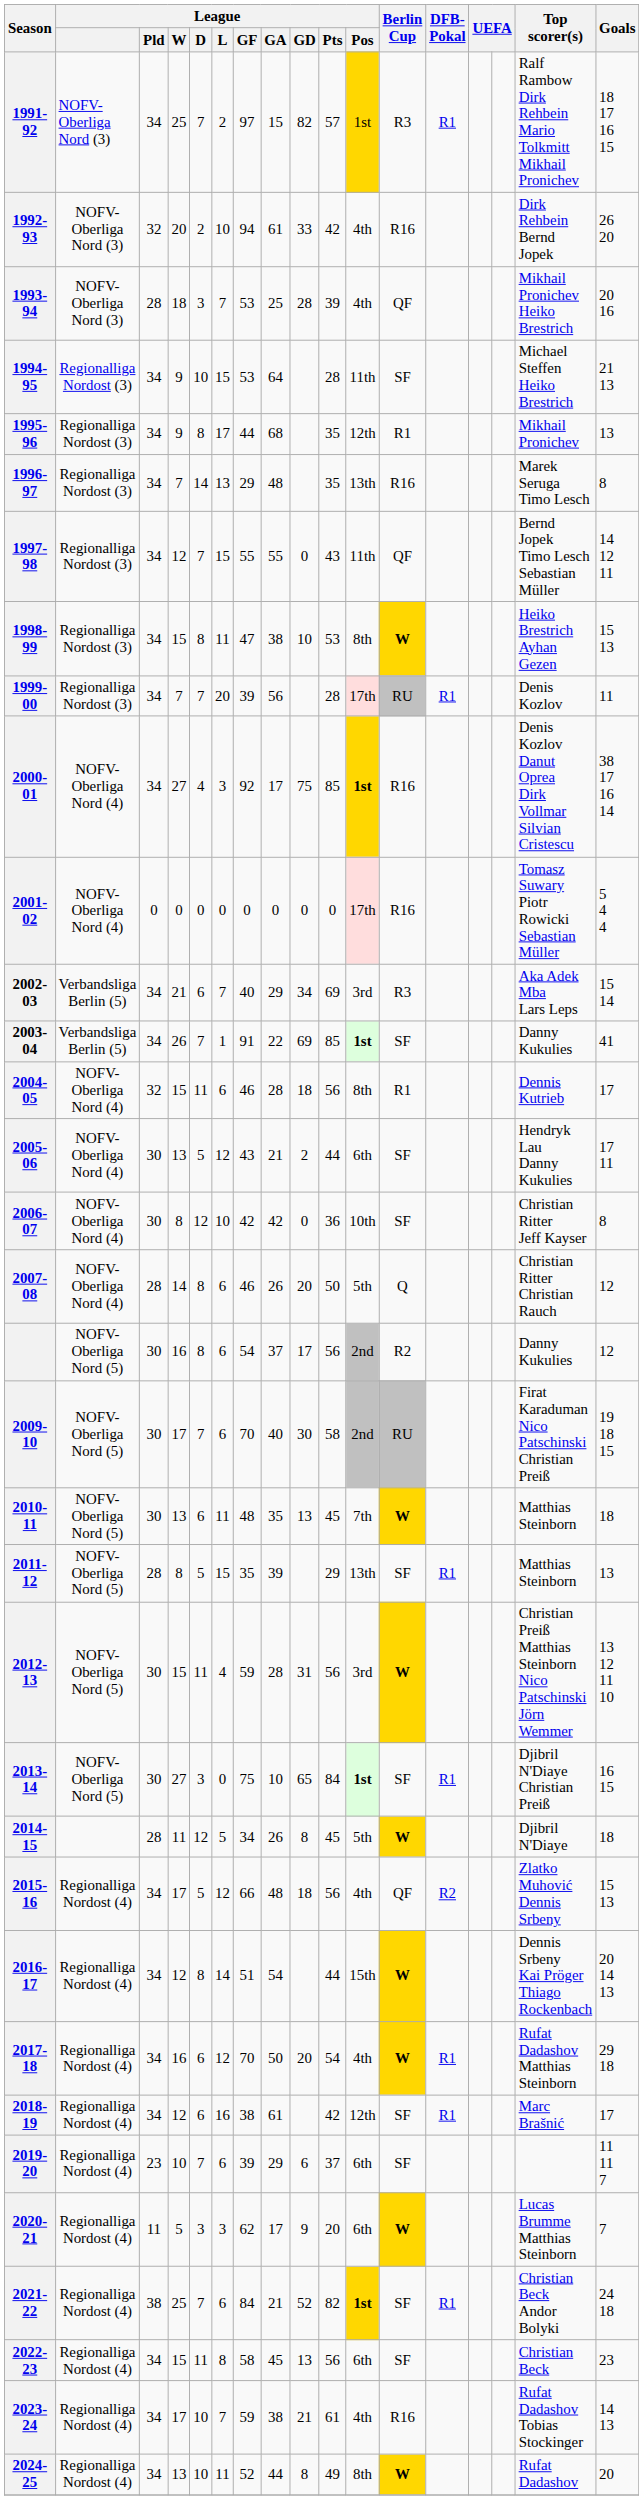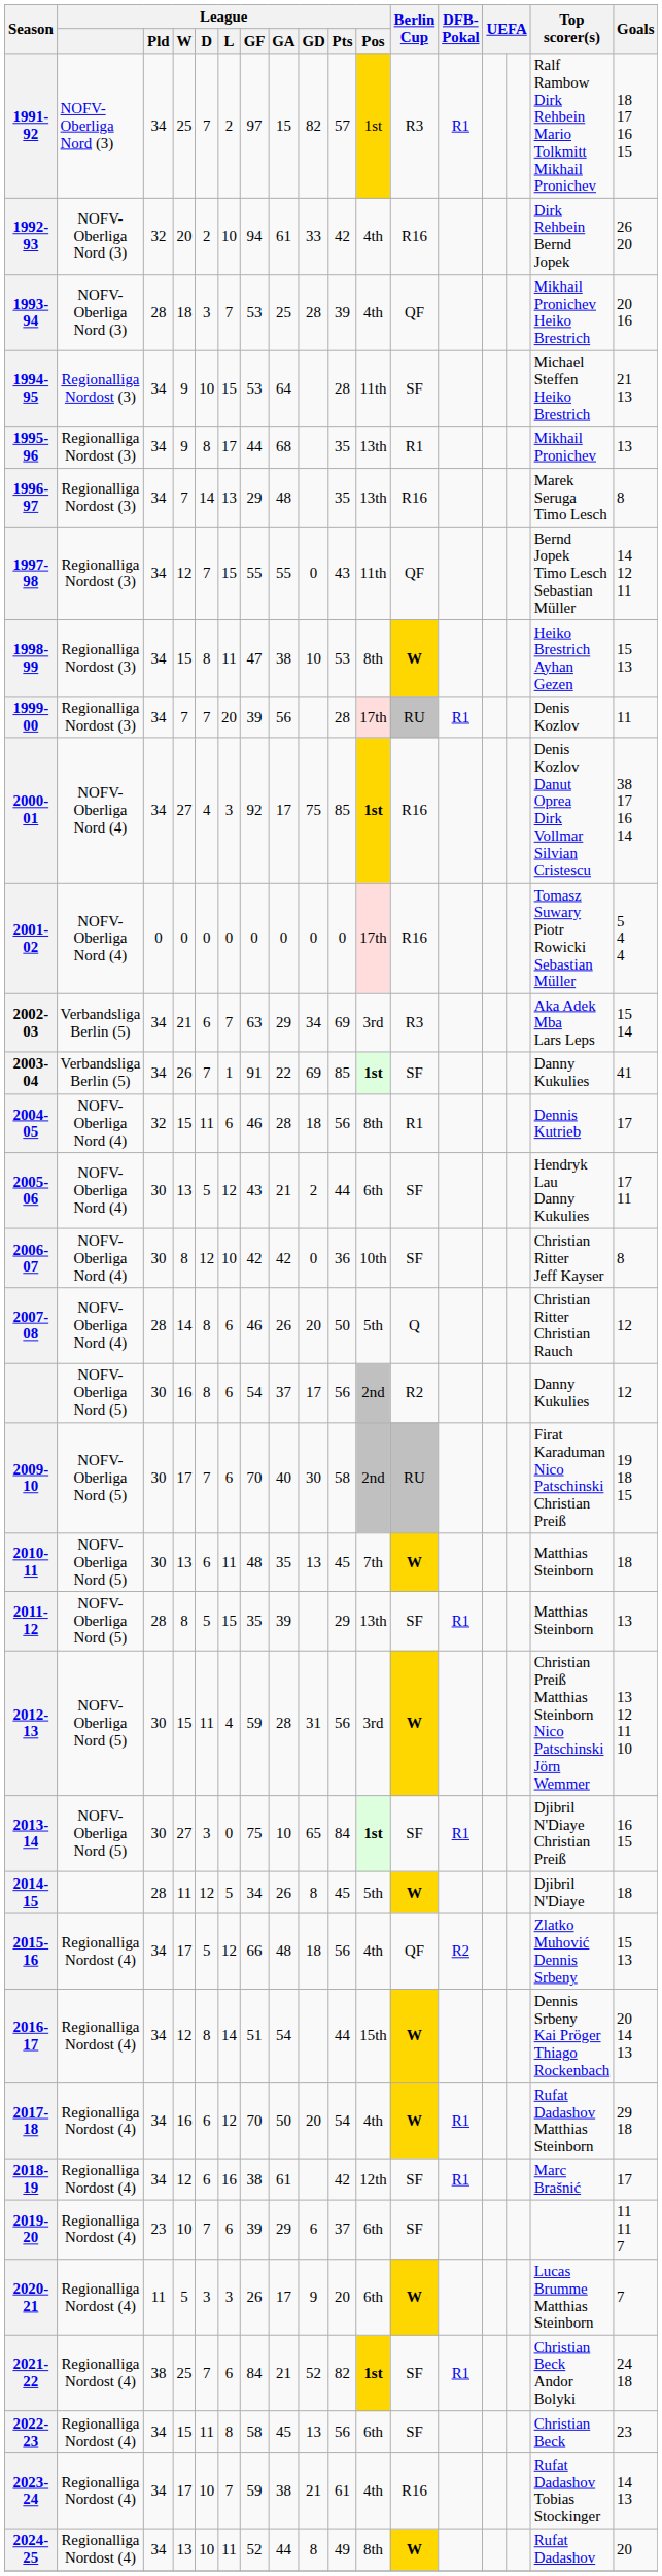 <table class="wikitable sortable" style="text-align: center">
 <tr>
 <th scope="col" rowspan=2>Season</th>
 <th colspan=10 class="unsortable">League</th>
 <th scope="col" rowspan=2><a href='#'>Berlin Cup</a></th>
 <th scope="col" rowspan=2><a href='#'>DFB-Pokal</a></th>
 <th scope="col" rowspan=2 colspan=2 class="unsortable"><a href='#'>UEFA</a></th>
 <th scope="col" rowspan=2>Top scorer(s)</th>
 <th scope="col" rowspan=2>Goals</th>
 </tr>
 <tr>
 <th></th>
 <th>Pld</th>
 <th>W</th>
 <th>D</th>
 <th>L</th>
 <th>GF</th>
 <th>GA</th>
 <th>GD</th>
 <th>Pts</th>
 <th>Pos</th>
 </tr>
 <tr>
 <th scope="row"><a href='#'>1991-92</a></th>
 <td align=left><a href='#'>NOFV-Oberliga Nord</a> (3)</td>
 <td>34</td>
 <td>25</td>
 <td>7</td>
 <td>2</td>
 <td>97</td>
 <td>15</td>
 <td>82</td>
 <td>57</td>
 <td style="background:gold;">1st</td>
 <td>R3</td>
 <td><a href='#'>R1</a></td>
 <td></td>
 <td></td>
 <td align=left> Ralf Rambow<br> <a href='#'>Dirk Rehbein</a><br> <a href='#'>Mario Tolkmitt</a><br> <a href='#'>Mikhail Pronichev</a></td>
 <td align=left>18<br>17<br>16<br>15</td>
 </tr>
 <tr>
 <th><a href='#'>1992-93</a></th>
 <td>NOFV-Oberliga Nord (3)</td>
 <td>32</td>
 <td>20</td>
 <td>2</td>
 <td>10</td>
 <td>94</td>
 <td>61</td>
 <td>33</td>
 <td>42</td>
 <td>4th</td>
 <td>R16</td>
 <td></td>
 <td></td>
 <td></td>
 <td align=left> <a href='#'>Dirk Rehbein</a><br> Bernd Jopek</td>
 <td align=left>26<br>20</td>
 </tr>
 <tr>
 <th><a href='#'>1993-94</a></th>
 <td>NOFV-Oberliga Nord (3)</td>
 <td>28</td>
 <td>18</td>
 <td>3</td>
 <td>7</td>
 <td>53</td>
 <td>25</td>
 <td>28</td>
 <td>39</td>
 <td>4th</td>
 <td>QF</td>
 <td></td>
 <td></td>
 <td></td>
 <td align=left> <a href='#'>Mikhail Pronichev</a><br> <a href='#'>Heiko Brestrich</a></td>
 <td align=left>20<br>16</td>
 </tr>
 <tr>
 <th><a href='#'>1994-95</a></th>
 <td><a href='#'>Regionalliga Nordost</a> (3)</td>
 <td>34</td>
 <td>9</td>
 <td>10</td>
 <td>15</td>
 <td>53</td>
 <td>64</td>
 <td></td>
 <td>28</td>
 <td>11th</td>
 <td>SF</td>
 <td></td>
 <td></td>
 <td></td>
 <td align=left> Michael Steffen<br> <a href='#'>Heiko Brestrich</a></td>
 <td align=left>21<br>13</td>
 </tr>
 <tr>
 <th><a href='#'>1995-96</a></th>
 <td>Regionalliga Nordost (3)</td>
 <td>34</td>
 <td>9</td>
 <td>8</td>
 <td>17</td>
 <td>44</td>
 <td>68</td>
 <td></td>
 <td>35</td>
-<td>12th</td>
+<td>13th</td>
 <td>R1</td>
 <td></td>
 <td></td>
 <td></td>
 <td align=left> <a href='#'>Mikhail Pronichev</a></td>
 <td align=left>13</td>
 </tr>
 <tr>
 <th><a href='#'>1996-97</a></th>
 <td>Regionalliga Nordost (3)</td>
 <td>34</td>
 <td>7</td>
 <td>14</td>
 <td>13</td>
 <td>29</td>
 <td>48</td>
 <td></td>
 <td>35</td>
 <td>13th</td>
 <td>R16</td>
 <td></td>
 <td></td>
 <td></td>
 <td align=left> Marek Seruga<br> Timo Lesch</td>
 <td align=left>8</td>
 </tr>
 <tr>
 <th><a href='#'>1997-98</a></th>
 <td>Regionalliga Nordost (3)</td>
 <td>34</td>
 <td>12</td>
 <td>7</td>
 <td>15</td>
 <td>55</td>
 <td>55</td>
 <td>0</td>
 <td>43</td>
 <td>11th</td>
 <td>QF</td>
 <td></td>
 <td></td>
 <td></td>
 <td align=left> Bernd Jopek<br> Timo Lesch<br> Sebastian Müller</td>
 <td align=left>14<br>12<br>11</td>
 </tr>
 <tr>
 <th><a href='#'>1998-99</a></th>
 <td>Regionalliga Nordost (3)</td>
 <td>34</td>
 <td>15</td>
 <td>8</td>
 <td>11</td>
 <td>47</td>
 <td>38</td>
 <td>10</td>
 <td>53</td>
 <td>8th</td>
 <td style="background:gold;"><strong>W</strong></td>
 <td></td>
 <td></td>
 <td></td>
 <td align=left> <a href='#'>Heiko Brestrich</a> <br> <a href='#'>Ayhan Gezen</a></td>
 <td align=left>15<br>13</td>
 </tr>
 <tr>
 <th><a href='#'>1999-00</a></th>
 <td>Regionalliga Nordost (3)</td>
 <td>34</td>
 <td>7</td>
 <td>7</td>
 <td>20</td>
 <td>39</td>
 <td>56</td>
 <td></td>
 <td>28</td>
 <td style="background:#fdd;">17th</td>
 <td style="background:silver;">RU</td>
 <td><a href='#'>R1</a></td>
 <td></td>
 <td></td>
 <td align=left> Denis Kozlov</td>
 <td align=left>11</td>
 </tr>
 <tr>
 <th><a href='#'>2000-01</a></th>
 <td>NOFV-Oberliga Nord (4)</td>
 <td>34</td>
 <td>27</td>
 <td>4</td>
 <td>3</td>
 <td>92</td>
 <td>17</td>
 <td>75</td>
 <td>85</td>
 <td style="background:gold;"><strong>1st</strong></td>
 <td>R16</td>
 <td></td>
 <td></td>
 <td></td>
 <td align=left> Denis Kozlov<br> <a href='#'>Danut Oprea</a><br> <a href='#'>Dirk Vollmar</a><br> <a href='#'>Silvian Cristescu</a><br></td>
 <td align=left>38<br>17<br>16<br>14</td>
 </tr>
 <tr>
 <th><a href='#'>2001-02</a></th>
 <td>NOFV-Oberliga Nord (4)</td>
 <td>0</td>
 <td>0</td>
 <td>0</td>
 <td>0</td>
 <td>0</td>
 <td>0</td>
 <td>0</td>
 <td>0</td>
 <td style="background:#fdd;">17th</td>
 <td>R16</td>
 <td></td>
 <td></td>
 <td></td>
 <td align=left> <a href='#'>Tomasz Suwary</a><br> Piotr Rowicki<br> <a href='#'>Sebastian Müller</a></td>
 <td align=left>5<br>4<br>4</td>
 </tr>
 <tr>
 <th>2002-03</th>
 <td>Verbandsliga Berlin (5)</td>
 <td>34</td>
 <td>21</td>
 <td>6</td>
 <td>7</td>
-<td>40</td>
+<td>63</td>
 <td>29</td>
 <td>34</td>
 <td>69</td>
 <td>3rd</td>
 <td>R3</td>
 <td></td>
 <td></td>
 <td></td>
 <td align=left> <a href='#'>Aka Adek Mba</a><br> Lars Leps</td>
 <td align=left>15<br>14</td>
 </tr>
 <tr>
 <th>2003-04</th>
 <td>Verbandsliga Berlin (5)</td>
 <td>34</td>
 <td>26</td>
 <td>7</td>
 <td>1</td>
 <td>91</td>
 <td>22</td>
 <td>69</td>
 <td>85</td>
 <td style="background:#dfd;"><strong>1st</strong></td>
 <td>SF</td>
 <td></td>
 <td></td>
 <td></td>
 <td align=left> Danny Kukulies</td>
 <td align=left>41</td>
 </tr>
 <tr>
 <th><a href='#'>2004-05</a></th>
 <td>NOFV-Oberliga Nord (4)</td>
 <td>32</td>
 <td>15</td>
 <td>11</td>
 <td>6</td>
 <td>46</td>
 <td>28</td>
 <td>18</td>
 <td>56</td>
 <td>8th</td>
 <td>R1</td>
 <td></td>
 <td></td>
 <td></td>
 <td align=left> <a href='#'>Dennis Kutrieb</a></td>
 <td align=left>17</td>
 </tr>
 <tr>
 <th><a href='#'>2005-06</a></th>
 <td>NOFV-Oberliga Nord (4)</td>
 <td>30</td>
 <td>13</td>
 <td>5</td>
 <td>12</td>
 <td>43</td>
 <td>21</td>
 <td>2</td>
 <td>44</td>
 <td>6th</td>
 <td>SF</td>
 <td></td>
 <td></td>
 <td></td>
 <td align=left> Hendryk Lau<br> Danny Kukulies</td>
 <td align=left>17<br>11</td>
 </tr>
 <tr>
 <th><a href='#'>2006-07</a></th>
 <td>NOFV-Oberliga Nord (4)</td>
 <td>30</td>
 <td>8</td>
 <td>12</td>
 <td>10</td>
 <td>42</td>
 <td>42</td>
 <td>0</td>
 <td>36</td>
 <td>10th</td>
 <td>SF</td>
 <td></td>
 <td></td>
 <td></td>
 <td align=left> Christian Ritter<br> Jeff Kayser</td>
 <td align=left>8</td>
 </tr>
 <tr>
 <th><a href='#'>2007-08</a></th>
 <td>NOFV-Oberliga Nord (4)</td>
 <td>28</td>
 <td>14</td>
 <td>8</td>
 <td>6</td>
 <td>46</td>
 <td>26</td>
 <td>20</td>
 <td>50</td>
 <td>5th</td>
 <td>Q</td>
 <td></td>
 <td></td>
 <td></td>
 <td align=left> Christian Ritter<br> Christian Rauch</td>
 <td align=left>12</td>
 </tr>
 <tr>
 <th></th>
 <td>NOFV-Oberliga Nord (5)</td>
 <td>30</td>
 <td>16</td>
 <td>8</td>
 <td>6</td>
 <td>54</td>
 <td>37</td>
 <td>17</td>
 <td>56</td>
 <td style="background:silver;">2nd</td>
 <td>R2</td>
 <td></td>
 <td></td>
 <td></td>
 <td align=left> Danny Kukulies</td>
 <td align=left>12</td>
 </tr>
 <tr>
 <th><a href='#'>2009-10</a></th>
 <td>NOFV-Oberliga Nord (5)</td>
 <td>30</td>
 <td>17</td>
 <td>7</td>
 <td>6</td>
 <td>70</td>
 <td>40</td>
 <td>30</td>
 <td>58</td>
 <td style="background:silver;">2nd</td>
 <td style="background:silver;">RU</td>
 <td></td>
 <td></td>
 <td></td>
 <td align=left> Firat Karaduman<br> <a href='#'>Nico Patschinski</a><br> Christian Preiß</td>
 <td align=left>19<br>18<br>15</td>
 </tr>
 <tr>
 <th><a href='#'>2010-11</a></th>
 <td>NOFV-Oberliga Nord (5)</td>
 <td>30</td>
 <td>13</td>
 <td>6</td>
 <td>11</td>
 <td>48</td>
 <td>35</td>
 <td>13</td>
 <td>45</td>
 <td>7th</td>
 <td style="background:gold;"><strong>W</strong></td>
 <td></td>
 <td></td>
 <td></td>
 <td align=left> Matthias Steinborn</td>
 <td align=left>18</td>
 </tr>
 <tr>
 <th><a href='#'>2011-12</a></th>
 <td>NOFV-Oberliga Nord (5)</td>
 <td>28</td>
 <td>8</td>
 <td>5</td>
 <td>15</td>
 <td>35</td>
 <td>39</td>
 <td></td>
 <td>29</td>
 <td>13th</td>
 <td>SF</td>
 <td><a href='#'>R1</a></td>
 <td></td>
 <td></td>
 <td align=left> Matthias Steinborn</td>
 <td align=left>13</td>
 </tr>
 <tr>
 <th><a href='#'>2012-13</a></th>
 <td>NOFV-Oberliga Nord (5)</td>
 <td>30</td>
 <td>15</td>
 <td>11</td>
 <td>4</td>
 <td>59</td>
 <td>28</td>
 <td>31</td>
 <td>56</td>
 <td>3rd</td>
 <td style="background:gold;"><strong>W</strong></td>
 <td></td>
 <td></td>
 <td></td>
 <td align=left> Christian Preiß<br> Matthias Steinborn<br> <a href='#'>Nico Patschinski</a><br> <a href='#'>Jörn Wemmer</a></td>
 <td align=left>13<br>12<br>11<br>10</td>
 </tr>
 <tr>
 <th><a href='#'>2013-14</a></th>
 <td>NOFV-Oberliga Nord (5)</td>
 <td>30</td>
 <td>27</td>
 <td>3</td>
 <td>0</td>
 <td>75</td>
 <td>10</td>
 <td>65</td>
 <td>84</td>
 <td style="background:#dfd;"><strong>1st</strong></td>
 <td>SF</td>
 <td><a href='#'>R1</a></td>
 <td></td>
 <td></td>
 <td align=left> Djibril N'Diaye<br> Christian Preiß</td>
 <td align=left>16<br>15</td>
 </tr>
 <tr>
 <th><a href='#'>2014-15</a></th>
 <td></td>
 <td>28</td>
 <td>11</td>
 <td>12</td>
 <td>5</td>
 <td>34</td>
 <td>26</td>
 <td>8</td>
 <td>45</td>
 <td>5th</td>
 <td style="background:gold;"><strong>W</strong></td>
 <td></td>
 <td></td>
 <td></td>
 <td align=left> Djibril N'Diaye</td>
 <td align=left>18</td>
 </tr>
 <tr>
 <th><a href='#'>2015-16</a></th>
 <td>Regionalliga Nordost (4)</td>
 <td>34</td>
 <td>17</td>
 <td>5</td>
 <td>12</td>
 <td>66</td>
 <td>48</td>
 <td>18</td>
 <td>56</td>
 <td>4th</td>
 <td>QF</td>
 <td><a href='#'>R2</a></td>
 <td></td>
 <td></td>
 <td align=left> <a href='#'>Zlatko Muhović</a><br> <a href='#'>Dennis Srbeny</a></td>
 <td align=left>15<br>13</td>
 </tr>
 <tr>
 <th><a href='#'>2016-17</a></th>
 <td>Regionalliga Nordost (4)</td>
 <td>34</td>
 <td>12</td>
 <td>8</td>
 <td>14</td>
 <td>51</td>
 <td>54</td>
 <td></td>
 <td>44</td>
 <td>15th</td>
 <td style="background:gold;"><strong>W</strong></td>
 <td></td>
 <td></td>
 <td></td>
 <td align=left> Dennis Srbeny<br> <a href='#'>Kai Pröger</a><br> <a href='#'>Thiago Rockenbach</a></td>
 <td align=left>20<br>14<br>13</td>
 </tr>
 <tr>
 <th><a href='#'>2017-18</a></th>
 <td>Regionalliga Nordost (4)</td>
 <td>34</td>
 <td>16</td>
 <td>6</td>
 <td>12</td>
 <td>70</td>
 <td>50</td>
 <td>20</td>
 <td>54</td>
 <td>4th</td>
 <td style="background:gold;"><strong>W</strong></td>
 <td><a href='#'>R1</a></td>
 <td></td>
 <td></td>
 <td align=left> <a href='#'>Rufat Dadashov</a><br> Matthias Steinborn</td>
 <td align=left>29<br>18</td>
 </tr>
 <tr>
 <th><a href='#'>2018-19</a></th>
 <td>Regionalliga Nordost (4)</td>
 <td>34</td>
 <td>12</td>
 <td>6</td>
 <td>16</td>
 <td>38</td>
 <td>61</td>
 <td></td>
 <td>42</td>
 <td>12th</td>
 <td>SF</td>
 <td><a href='#'>R1</a></td>
 <td></td>
 <td></td>
 <td align=left> <a href='#'>Marc Brašnić</a></td>
 <td align=left>17</td>
 </tr>
 <tr>
 <th><a href='#'>2019-20</a></th>
 <td>Regionalliga Nordost (4)</td>
 <td>23</td>
 <td>10</td>
 <td>7</td>
 <td>6</td>
 <td>39</td>
 <td>29</td>
 <td>6</td>
 <td>37</td>
 <td>6th</td>
 <td>SF</td>
 <td></td>
 <td></td>
 <td></td>
 <td align=left></td>
 <td align=left>11<br>11<br>7</td>
 </tr>
 <tr>
 <th><a href='#'>2020-21</a></th>
 <td>Regionalliga Nordost (4)</td>
 <td>11</td>
 <td>5</td>
 <td>3</td>
 <td>3</td>
-<td>62</td>
+<td>26</td>
 <td>17</td>
 <td>9</td>
 <td>20</td>
 <td>6th</td>
 <td style="background:gold;"><strong>W</strong></td>
 <td></td>
 <td></td>
 <td></td>
 <td align=left> <a href='#'>Lucas Brumme</a><br> Matthias Steinborn</td>
 <td align=left>7</td>
 </tr>
 <tr>
 <th><a href='#'>2021-22</a></th>
 <td>Regionalliga Nordost (4)</td>
 <td>38</td>
 <td>25</td>
 <td>7</td>
 <td>6</td>
 <td>84</td>
 <td>21</td>
 <td>52</td>
 <td>82</td>
 <td style="background:gold;"><strong>1st</strong></td>
 <td>SF</td>
 <td><a href='#'>R1</a></td>
 <td></td>
 <td></td>
 <td align=left> <a href='#'>Christian Beck</a><br> Andor Bolyki</td>
 <td align=left>24<br>18</td>
 </tr>
 <tr>
 <th><a href='#'>2022-23</a></th>
 <td>Regionalliga Nordost (4)</td>
 <td>34</td>
 <td>15</td>
 <td>11</td>
 <td>8</td>
 <td>58</td>
 <td>45</td>
 <td>13</td>
 <td>56</td>
 <td>6th</td>
 <td>SF</td>
 <td></td>
 <td></td>
 <td></td>
 <td align=left> <a href='#'>Christian Beck</a></td>
 <td align=left>23</td>
 </tr>
 <tr>
 <th><a href='#'>2023-24</a></th>
 <td>Regionalliga Nordost (4)</td>
 <td>34</td>
 <td>17</td>
 <td>10</td>
 <td>7</td>
 <td>59</td>
 <td>38</td>
 <td>21</td>
 <td>61</td>
 <td>4th</td>
 <td>R16</td>
 <td></td>
 <td></td>
 <td></td>
 <td align=left> <a href='#'>Rufat Dadashov</a><br> Tobias Stockinger</td>
 <td align=left>14<br>13</td>
 </tr>
 <tr>
 <th><a href='#'>2024-25</a></th>
 <td>Regionalliga Nordost (4)</td>
 <td>34</td>
 <td>13</td>
 <td>10</td>
 <td>11</td>
 <td>52</td>
 <td>44</td>
 <td>8</td>
 <td>49</td>
 <td>8th</td>
 <td style="background:gold;"><strong>W</strong></td>
 <td></td>
 <td></td>
 <td></td>
 <td align=left> <a href='#'>Rufat Dadashov</a></td>
 <td align=left>20</td>
 </tr>
 <tr>
 </tr>
 </table>
